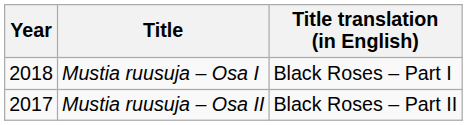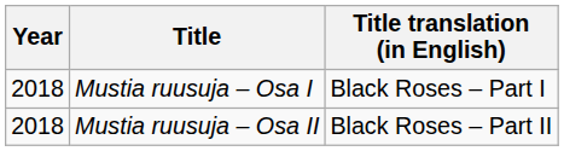 <table class="wikitable">
 <tr>
 <th align="left">Year</th>
 <th align="left">Title</th>
 <th align="left">Title translation <br>(in English)</th>
 </tr>
 <tr>
 <td align="left">2018</td>
 <td align="left"><em>Mustia ruusuja – Osa I</em></td>
 <td align="left">Black Roses – Part I</td>
 </tr>
 <tr>
-<td align="left">2017</td>
+<td align="left">2018</td>
 <td align="left"><em>Mustia ruusuja – Osa II</em></td>
 <td align="left">Black Roses – Part II</td>
 </tr>
 </table>
